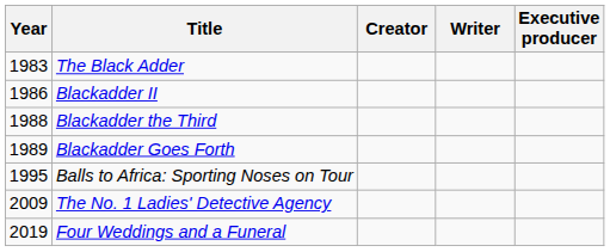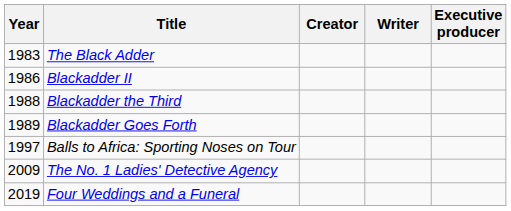 <table class="wikitable">
 <tr>
 <th>Year</th>
 <th>Title</th>
 <th width=65>Creator</th>
 <th width=65>Writer</th>
 <th width=65>Executive producer</th>
 </tr>
 <tr>
 <td>1983</td>
 <td><em><a href='#'>The Black Adder</a></em></td>
 <td></td>
 <td></td>
 <td></td>
 </tr>
 <tr>
 <td>1986</td>
 <td><em><a href='#'>Blackadder II</a></em></td>
 <td></td>
 <td></td>
 <td></td>
 </tr>
 <tr>
 <td>1988</td>
 <td><em><a href='#'>Blackadder the Third</a></em></td>
 <td></td>
 <td></td>
 <td></td>
 </tr>
 <tr>
 <td>1989</td>
 <td><em><a href='#'>Blackadder Goes Forth</a></em></td>
 <td></td>
 <td></td>
 <td></td>
 </tr>
 <tr>
-<td>1995</td>
+<td>1997</td>
 <td><em>Balls to Africa: Sporting Noses on Tour</em></td>
 <td></td>
 <td></td>
 <td></td>
 </tr>
 <tr>
 <td>2009</td>
 <td><em><a href='#'>The No. 1 Ladies' Detective Agency</a></em></td>
 <td></td>
 <td></td>
 <td></td>
 </tr>
 <tr>
 <td>2019</td>
 <td><em><a href='#'>Four Weddings and a Funeral</a></em></td>
 <td></td>
 <td></td>
 <td></td>
 </tr>
 </table>
